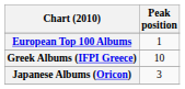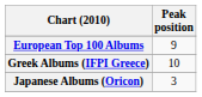 <table class="wikitable sortable plainrowheaders">
 <tr>
 <th scope="col">Chart (2010)</th>
 <th scope="col">Peak<br>position</th>
 </tr>
 <tr>
 </tr>
 <tr>
 </tr>
 <tr>
 </tr>
 <tr>
 </tr>
 <tr>
 </tr>
 <tr>
 </tr>
 <tr>
 </tr>
 <tr>
 <th scope="row"><a href='#'>European Top 100 Albums</a></th>
-<td style="text-align:center;">1</td>
+<td style="text-align:center;">9</td>
 </tr>
 <tr>
 </tr>
 <tr>
 </tr>
 <tr>
 <th scope="row">Greek Albums (<a href='#'>IFPI Greece</a>)</th>
 <td style="text-align:center;">10</td>
 </tr>
 <tr>
 </tr>
 <tr>
 <th scope="row">Japanese Albums (<a href='#'>Oricon</a>)</th>
 <td style="text-align:center;">3</td>
 </tr>
 <tr>
 </tr>
 <tr>
 </tr>
 <tr>
 </tr>
 <tr>
 </tr>
 <tr>
 </tr>
 <tr>
 </tr>
 <tr>
 </tr>
 <tr>
 </tr>
 <tr>
 </tr>
 </table>
